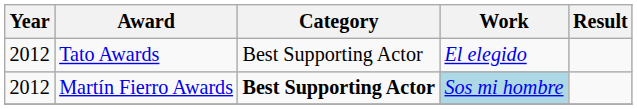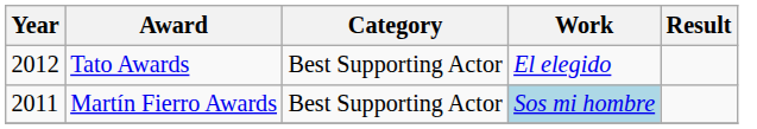 <table class="wikitable" style="font-size: 90%;">
 <tr>
 <th>Year</th>
 <th>Award</th>
 <th>Category</th>
 <th>Work</th>
 <th>Result</th>
 </tr>
 <tr>
 <td>2012</td>
 <td><a href='#'>Tato Awards</a></td>
 <td>Best Supporting Actor</td>
 <td><em><a href='#'>El elegido</a></em></td>
 <td></td>
 </tr>
 <tr>
-<td>2012</td>
+<td>2011</td>
 <td><a href='#'>Martín Fierro Awards</a></td>
-<td><strong>Best Supporting Actor</strong></td>
+<td>Best Supporting Actor</td>
 <td style="background: lightblue;"><em><a href='#'>Sos mi hombre</a></em></td>
 <td></td>
 </tr>
 <tr>
 </tr>
 </table>
